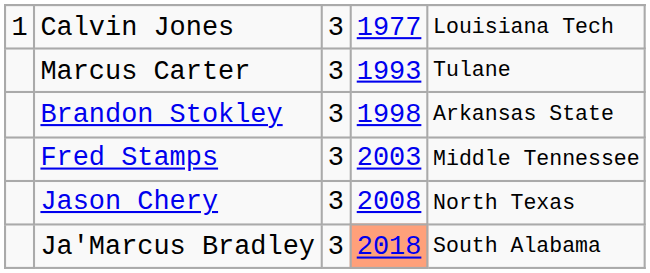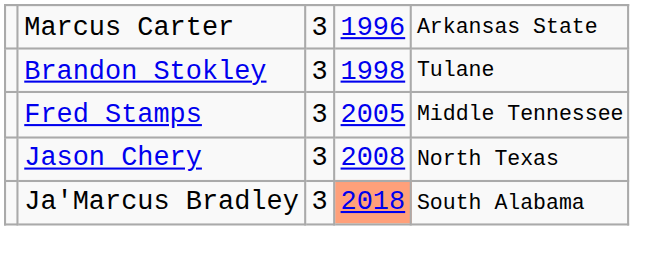 <table class="wikitable">
 <tr>
-</tr>
-<tr>
-<td>1</td>
-<td>Calvin Jones</td>
-<td>3</td>
-<td><a href='#'>1977</a></td>
-<td style="font-size:80%;">Louisiana Tech</td>
 </tr>
 <tr>
 <td></td>
 <td>Marcus Carter</td>
 <td>3</td>
-<td><a href='#'>1993</a></td>
-<td style="font-size:80%;">Tulane</td>
+<td><a href='#'>1996</a></td>
+<td style="font-size:80%;">Arkansas State</td>
 </tr>
 <tr>
 <td></td>
 <td><a href='#'>Brandon Stokley</a></td>
 <td>3</td>
 <td><a href='#'>1998</a></td>
-<td style="font-size:80%;">Arkansas State</td>
+<td style="font-size:80%;">Tulane</td>
 </tr>
 <tr>
 <td></td>
 <td><a href='#'>Fred Stamps</a></td>
 <td>3</td>
-<td><a href='#'>2003</a></td>
+<td><a href='#'>2005</a></td>
 <td style="font-size:80%;">Middle Tennessee</td>
 </tr>
 <tr>
 <td></td>
 <td><a href='#'>Jason Chery</a></td>
 <td>3</td>
 <td><a href='#'>2008</a></td>
 <td style="font-size:80%;">North Texas</td>
 </tr>
 <tr>
 <td></td>
 <td>Ja'Marcus Bradley</td>
 <td>3</td>
 <td style="background: lightsalmon;"><a href='#'>2018</a></td>
 <td style="font-size:80%;">South Alabama</td>
 </tr>
 </table>
